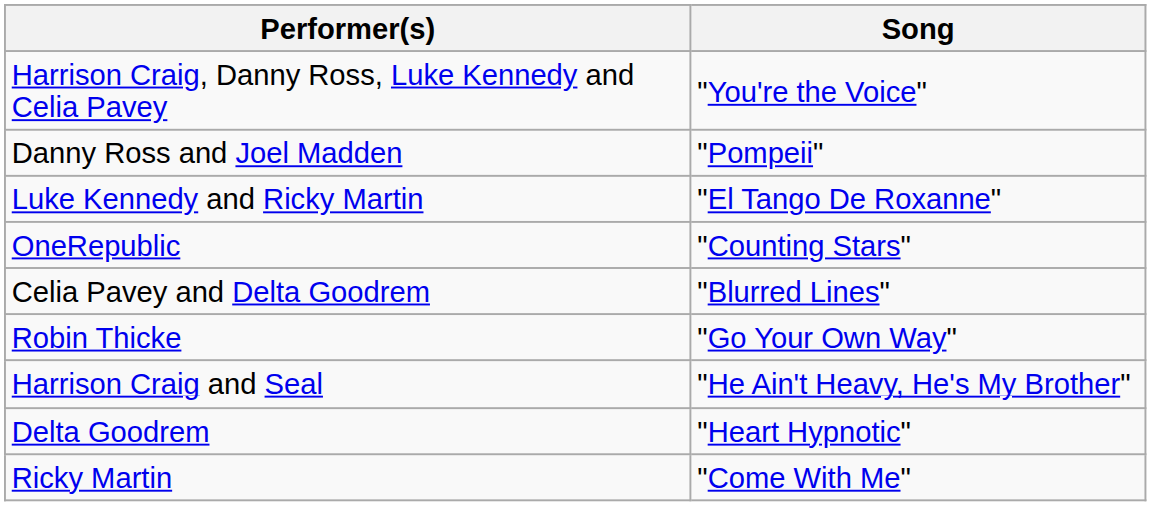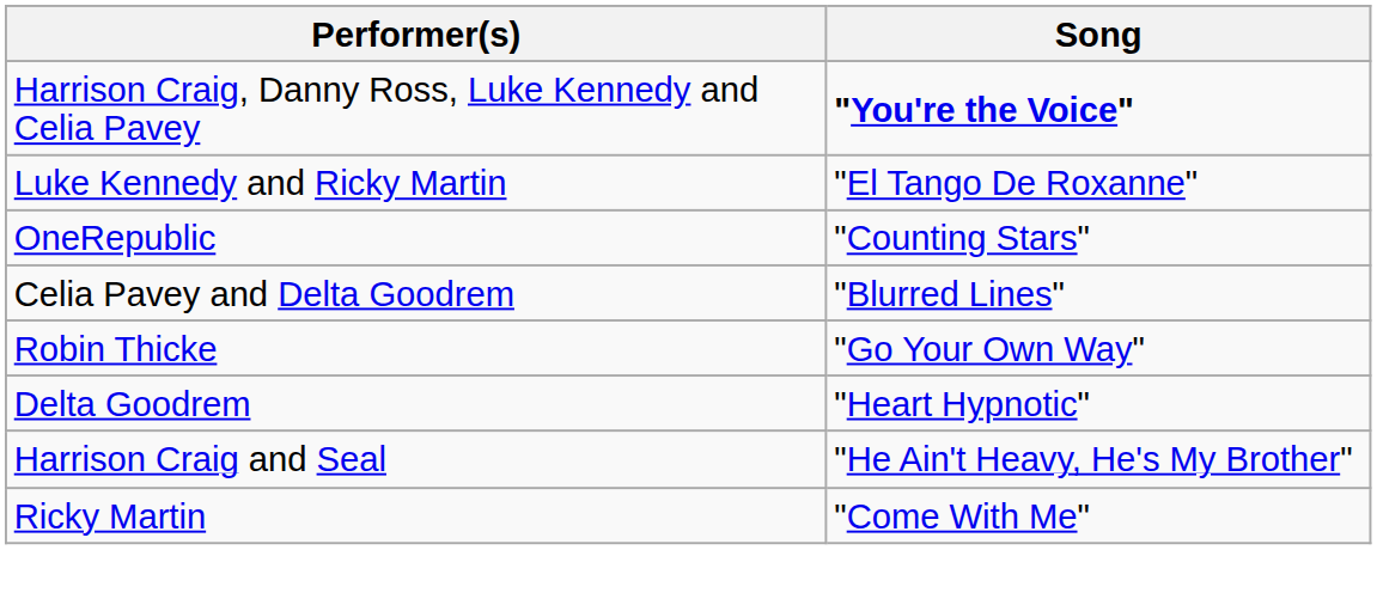 <table class="wikitable" style="font-size:95%;">
 <tr>
 <th scope="col" style="width:350px;">Performer(s)</th>
 <th scope="col" style="width:230px;">Song</th>
 </tr>
 <tr>
 <td><a href='#'>Harrison Craig</a>, Danny Ross, <a href='#'>Luke Kennedy</a> and <a href='#'>Celia Pavey</a></td>
-<td>"<a href='#'>You're the Voice</a>"</td>
-</tr>
-<tr>
-<td>Danny Ross and <a href='#'>Joel Madden</a></td>
-<td>"<a href='#'>Pompeii</a>"</td>
+<td><strong>"<a href='#'>You're the Voice</a>"</strong></td>
 </tr>
 <tr>
 <td><a href='#'>Luke Kennedy</a> and <a href='#'>Ricky Martin</a></td>
 <td>"<a href='#'>El Tango De Roxanne</a>"</td>
 </tr>
 <tr>
 <td><a href='#'>OneRepublic</a></td>
 <td>"<a href='#'>Counting Stars</a>"</td>
 </tr>
 <tr>
 <td>Celia Pavey and <a href='#'>Delta Goodrem</a></td>
 <td>"<a href='#'>Blurred Lines</a>"</td>
 </tr>
 <tr>
 <td><a href='#'>Robin Thicke</a></td>
 <td>"<a href='#'>Go Your Own Way</a>"</td>
 </tr>
 <tr>
+<td><a href='#'>Delta Goodrem</a></td>
+<td>"<a href='#'>Heart Hypnotic</a>"</td>
+</tr>
+<tr>
 <td><a href='#'>Harrison Craig</a> and <a href='#'>Seal</a></td>
 <td>"<a href='#'>He Ain't Heavy, He's My Brother</a>"</td>
-</tr>
-<tr>
-<td><a href='#'>Delta Goodrem</a></td>
-<td>"<a href='#'>Heart Hypnotic</a>"</td>
 </tr>
 <tr>
 <td><a href='#'>Ricky Martin</a></td>
 <td>"<a href='#'>Come With Me</a>"</td>
 </tr>
 </table>
